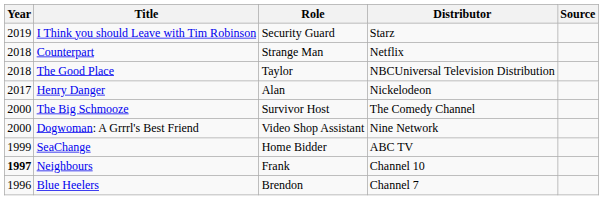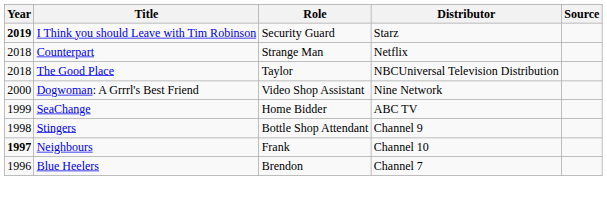 <table class="wikitable sortable">
 <tr>
 <th>Year</th>
 <th>Title</th>
 <th>Role</th>
 <th>Distributor</th>
 <th>Source</th>
 </tr>
 <tr>
-<td>2019</td>
+<td><strong>2019</strong></td>
 <td><a href='#'>I Think you should Leave with Tim Robinson</a></td>
 <td>Security Guard</td>
 <td>Starz</td>
 <td></td>
 </tr>
 <tr>
 <td>2018</td>
 <td><a href='#'>Counterpart</a></td>
 <td>Strange Man</td>
 <td>Netflix</td>
 <td></td>
 </tr>
 <tr>
 <td>2018</td>
 <td><a href='#'>The Good Place</a></td>
 <td>Taylor</td>
 <td>NBCUniversal Television Distribution</td>
 <td></td>
 </tr>
 <tr>
-<td>2017</td>
-<td><a href='#'>Henry Danger</a></td>
-<td>Alan</td>
-<td>Nickelodeon</td>
-<td></td>
-</tr>
-<tr>
-<td>2000</td>
-<td><a href='#'>The Big Schmooze</a></td>
-<td>Survivor Host</td>
-<td>The Comedy Channel</td>
-<td></td>
-</tr>
-<tr>
 <td>2000</td>
 <td><a href='#'>Dogwoman</a>: A Grrrl's Best Friend</td>
 <td>Video Shop Assistant</td>
 <td>Nine Network</td>
 <td></td>
 </tr>
 <tr>
 <td>1999</td>
 <td><a href='#'>SeaChange</a></td>
 <td>Home Bidder</td>
 <td>ABC TV</td>
+<td></td>
+</tr>
+<tr>
+<td>1998</td>
+<td><a href='#'>Stingers</a></td>
+<td>Bottle Shop Attendant</td>
+<td>Channel 9</td>
 <td></td>
 </tr>
 <tr>
 <td><strong>1997</strong></td>
 <td><a href='#'>Neighbours</a></td>
 <td>Frank</td>
 <td>Channel 10</td>
 <td></td>
 </tr>
 <tr>
 <td>1996</td>
 <td><a href='#'>Blue Heelers</a></td>
 <td>Brendon</td>
 <td>Channel 7</td>
 <td></td>
 </tr>
 </table>
